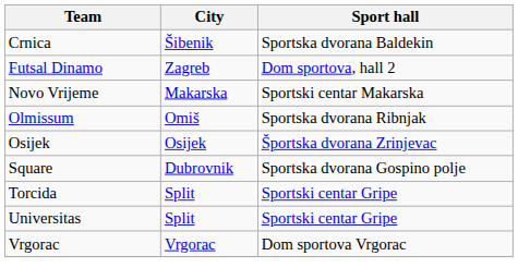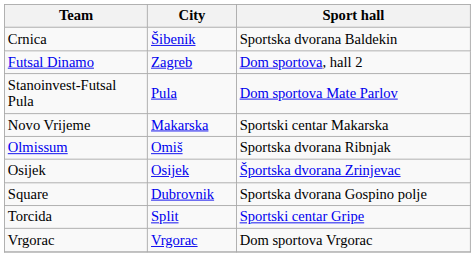 <table class="wikitable sortable">
 <tr>
 <th width="150">Team</th>
 <th width="90">City</th>
 <th width="250">Sport hall</th>
 </tr>
 <tr>
 <td>Crnica</td>
 <td><a href='#'>Šibenik</a></td>
 <td>Sportska dvorana Baldekin</td>
 </tr>
 <tr>
 <td><a href='#'>Futsal Dinamo</a></td>
 <td><a href='#'>Zagreb</a></td>
 <td><a href='#'>Dom sportova</a>, hall 2</td>
+</tr>
+<tr>
+<td>Stanoinvest-Futsal Pula</td>
+<td><a href='#'>Pula</a></td>
+<td><a href='#'>Dom sportova Mate Parlov</a></td>
 </tr>
 <tr>
 <td>Novo Vrijeme</td>
 <td><a href='#'>Makarska</a></td>
 <td>Sportski centar Makarska</td>
 </tr>
 <tr>
 <td><a href='#'>Olmissum</a></td>
 <td><a href='#'>Omiš</a></td>
 <td>Sportska dvorana Ribnjak</td>
 </tr>
 <tr>
 <td>Osijek</td>
 <td><a href='#'>Osijek</a></td>
 <td><a href='#'>Športska dvorana Zrinjevac</a></td>
 </tr>
 <tr>
 <td>Square</td>
 <td><a href='#'>Dubrovnik</a></td>
 <td>Sportska dvorana Gospino polje</td>
 </tr>
 <tr>
 <td>Torcida</td>
 <td><a href='#'>Split</a></td>
 <td><a href='#'>Sportski centar Gripe</a></td>
 </tr>
 <tr>
-<td>Universitas</td>
-<td><a href='#'>Split</a></td>
-<td><a href='#'>Sportski centar Gripe</a></td>
-</tr>
-<tr>
 <td>Vrgorac</td>
 <td><a href='#'>Vrgorac</a></td>
 <td>Dom sportova Vrgorac</td>
 </tr>
 <tr>
 </tr>
 </table>
